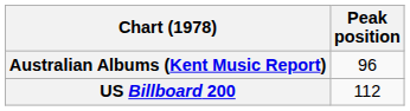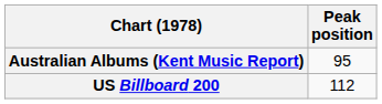 <table class="wikitable sortable plainrowheaders">
 <tr>
 <th>Chart (1978)</th>
 <th>Peak<br>position</th>
 </tr>
 <tr>
 <th scope="row">Australian Albums (<a href='#'>Kent Music Report</a>)</th>
-<td align="center">96</td>
+<td align="center">95</td>
 </tr>
 <tr>
 <th scope="row">US <a href='#'><em>Billboard</em> 200</a></th>
 <td align="center">112</td>
 </tr>
 </table>
